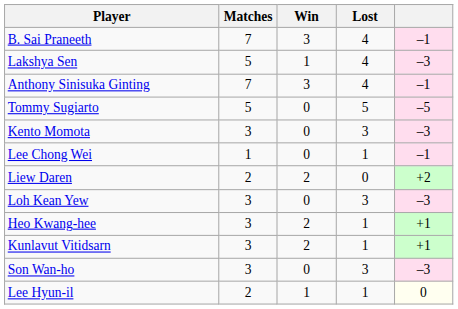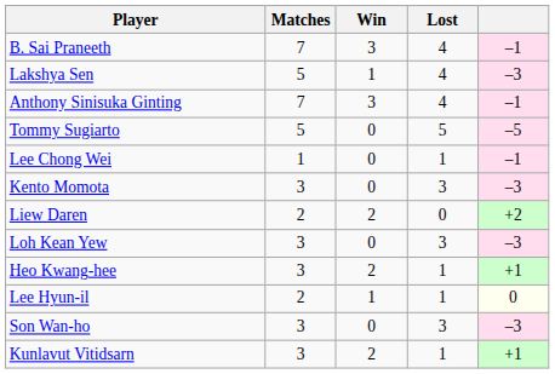 <table class=wikitable style="text-align:center; font-size:small">
 <tr>
 <th width="200">Player</th>
 <th width="50">Matches</th>
 <th width="50">Win</th>
 <th width="50">Lost</th>
 <th width="50"></th>
 </tr>
 <tr>
 <td align="left"> <a href='#'>B. Sai Praneeth</a></td>
 <td>7</td>
 <td>3</td>
 <td>4</td>
 <td bgcolor="#ffddee">–1</td>
 </tr>
 <tr>
 <td align="left"> <a href='#'>Lakshya Sen</a></td>
 <td>5</td>
 <td>1</td>
 <td>4</td>
 <td bgcolor="#ffddee">–3</td>
 </tr>
 <tr>
 <td align="left"> <a href='#'>Anthony Sinisuka Ginting</a></td>
 <td>7</td>
 <td>3</td>
 <td>4</td>
 <td bgcolor="#ffddee">–1</td>
 </tr>
 <tr>
 <td align="left"> <a href='#'>Tommy Sugiarto</a></td>
 <td>5</td>
 <td>0</td>
 <td>5</td>
 <td bgcolor="#ffddee">–5</td>
 </tr>
 <tr>
+<td align="left"> <a href='#'>Lee Chong Wei</a></td>
+<td>1</td>
+<td>0</td>
+<td>1</td>
+<td bgcolor="#ffddee">–1</td>
+</tr>
+<tr>
 <td align="left"> <a href='#'>Kento Momota</a></td>
 <td>3</td>
 <td>0</td>
 <td>3</td>
 <td bgcolor="#ffddee">–3</td>
-</tr>
-<tr>
-<td align="left"> <a href='#'>Lee Chong Wei</a></td>
-<td>1</td>
-<td>0</td>
-<td>1</td>
-<td bgcolor="#ffddee">–1</td>
 </tr>
 <tr>
 <td align="left"> <a href='#'>Liew Daren</a></td>
 <td>2</td>
 <td>2</td>
 <td>0</td>
 <td bgcolor="#ccffcc">+2</td>
 </tr>
 <tr>
 <td align="left"> <a href='#'>Loh Kean Yew</a></td>
 <td>3</td>
 <td>0</td>
 <td>3</td>
 <td bgcolor="#ffddee">–3</td>
 </tr>
 <tr>
 <td align="left"> <a href='#'>Heo Kwang-hee</a></td>
 <td>3</td>
 <td>2</td>
 <td>1</td>
 <td bgcolor="#ccffcc">+1</td>
 </tr>
 <tr>
-<td align="left"> <a href='#'>Kunlavut Vitidsarn</a></td>
-<td>3</td>
+<td align="left"> <a href='#'>Lee Hyun-il</a></td>
 <td>2</td>
 <td>1</td>
-<td bgcolor="#ccffcc">+1</td>
+<td>1</td>
+<td bgcolor="#fffff0">0</td>
 </tr>
 <tr>
 <td align="left"> <a href='#'>Son Wan-ho</a></td>
 <td>3</td>
 <td>0</td>
 <td>3</td>
 <td bgcolor="#ffddee">–3</td>
 </tr>
 <tr>
-<td align="left"> <a href='#'>Lee Hyun-il</a></td>
+<td align="left"> <a href='#'>Kunlavut Vitidsarn</a></td>
+<td>3</td>
 <td>2</td>
 <td>1</td>
-<td>1</td>
-<td bgcolor="#fffff0">0</td>
+<td bgcolor="#ccffcc">+1</td>
 </tr>
 </table>
